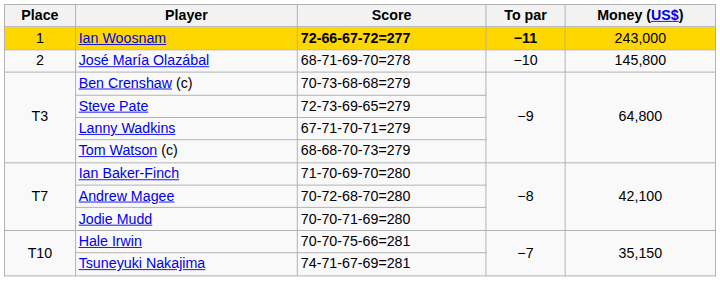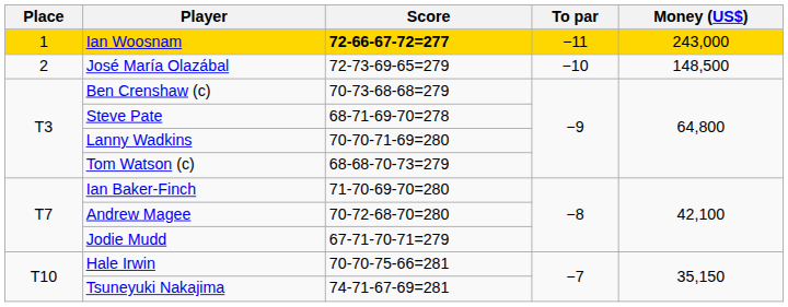 <table class="wikitable" style="width:50em;margin-bottom:0;">
 <tr>
 <th>Place</th>
 <th>Player</th>
 <th>Score</th>
 <th>To par</th>
 <th>Money (<a href='#'>US$</a>)</th>
 </tr>
 <tr style="background:gold">
 <td align=center>1</td>
 <td> <a href='#'>Ian Woosnam</a></td>
 <td><strong>72-66-67-72=277</strong></td>
-<td align=center><strong>−11</strong></td>
+<td align=center>−11</td>
 <td align=center>243,000</td>
 </tr>
 <tr>
 <td align=center>2</td>
 <td> <a href='#'>José María Olazábal</a></td>
-<td>68-71-69-70=278</td>
+<td>72-73-69-65=279</td>
 <td align=center>−10</td>
-<td align=center>145,800</td>
+<td align=center>148,500</td>
 </tr>
 <tr>
 <td rowspan=4 align=center>T3</td>
 <td> <a href='#'>Ben Crenshaw</a> (c)</td>
 <td>70-73-68-68=279</td>
 <td rowspan=4 align=center>−9</td>
 <td rowspan=4 align=center>64,800</td>
 </tr>
 <tr>
 <td> <a href='#'>Steve Pate</a></td>
-<td>72-73-69-65=279</td>
+<td>68-71-69-70=278</td>
 </tr>
 <tr>
 <td> <a href='#'>Lanny Wadkins</a></td>
-<td>67-71-70-71=279</td>
+<td>70-70-71-69=280</td>
 </tr>
 <tr>
 <td> <a href='#'>Tom Watson</a> (c)</td>
 <td>68-68-70-73=279</td>
 </tr>
 <tr>
 <td rowspan=3 align=center>T7</td>
 <td> <a href='#'>Ian Baker-Finch</a></td>
 <td>71-70-69-70=280</td>
 <td rowspan=3 align=center>−8</td>
 <td rowspan=3 align=center>42,100</td>
 </tr>
 <tr>
 <td> <a href='#'>Andrew Magee</a></td>
 <td>70-72-68-70=280</td>
 </tr>
 <tr>
 <td> <a href='#'>Jodie Mudd</a></td>
-<td>70-70-71-69=280</td>
+<td>67-71-70-71=279</td>
 </tr>
 <tr>
 <td rowspan=2 align=center>T10</td>
 <td> <a href='#'>Hale Irwin</a></td>
 <td>70-70-75-66=281</td>
 <td rowspan=2 align=center>−7</td>
 <td rowspan=2 align=center>35,150</td>
 </tr>
 <tr>
 <td> <a href='#'>Tsuneyuki Nakajima</a></td>
 <td>74-71-67-69=281</td>
 </tr>
 </table>
